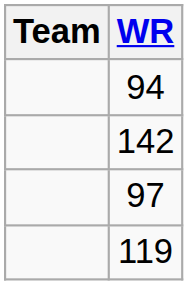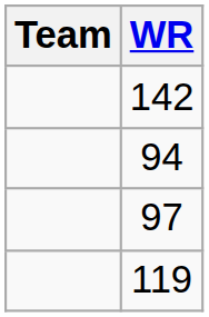 <table class="wikitable">
 <tr>
 <th>Team</th>
 <th><a href='#'>WR</a></th>
 </tr>
 <tr>
 <td></td>
-<td align=center>94</td>
+<td align=center>142</td>
 </tr>
 <tr>
 <td></td>
-<td align=center>142</td>
+<td align=center>94</td>
 </tr>
 <tr>
 <td></td>
 <td align=center>97</td>
 </tr>
 <tr>
 <td></td>
 <td align=center>119</td>
 </tr>
 </table>
